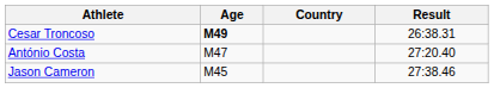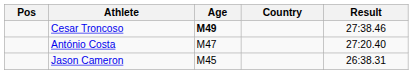 <table class="wikitable"  style="text-align:center; width:50%;">
 <tr>
+<th>Pos</th>
 <th>Athlete</th>
 <th>Age</th>
 <th>Country</th>
 <th>Result</th>
 </tr>
 <tr>
+<td align=center></td>
 <td align=left><a href='#'>Cesar Troncoso</a></td>
 <td align=left><strong>M49</strong></td>
 <td align=left></td>
-<td>26:38.31</td>
+<td>27:38.46</td>
 </tr>
 <tr>
+<td align=center></td>
 <td align=left><a href='#'>António Costa</a></td>
 <td align=left>M47</td>
 <td align=left></td>
 <td>27:20.40</td>
 </tr>
 <tr>
+<td align=center></td>
 <td align=left><a href='#'>Jason Cameron</a></td>
 <td align=left>M45</td>
 <td align=left></td>
-<td>27:38.46</td>
+<td>26:38.31</td>
 </tr>
 </table>
